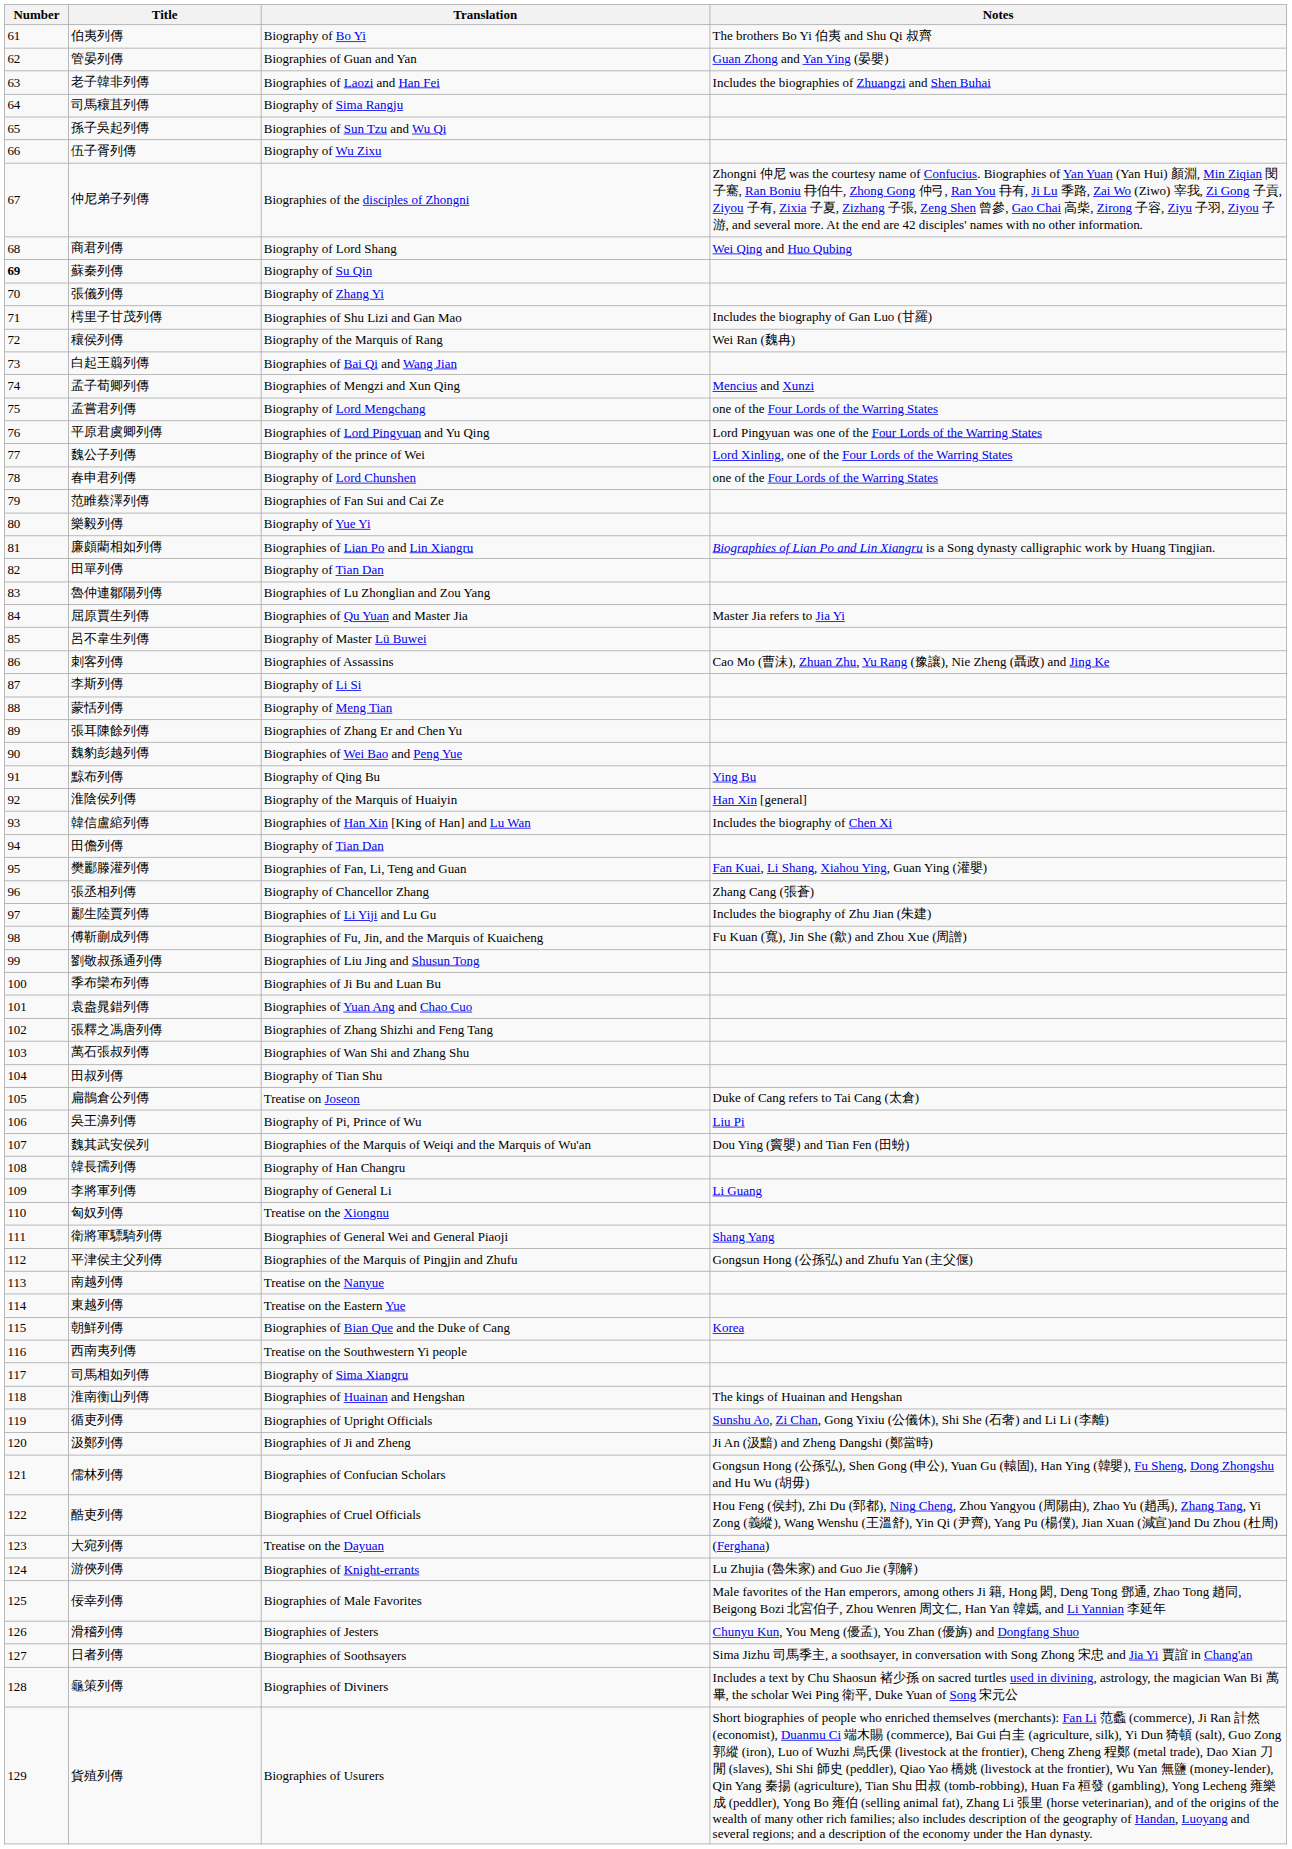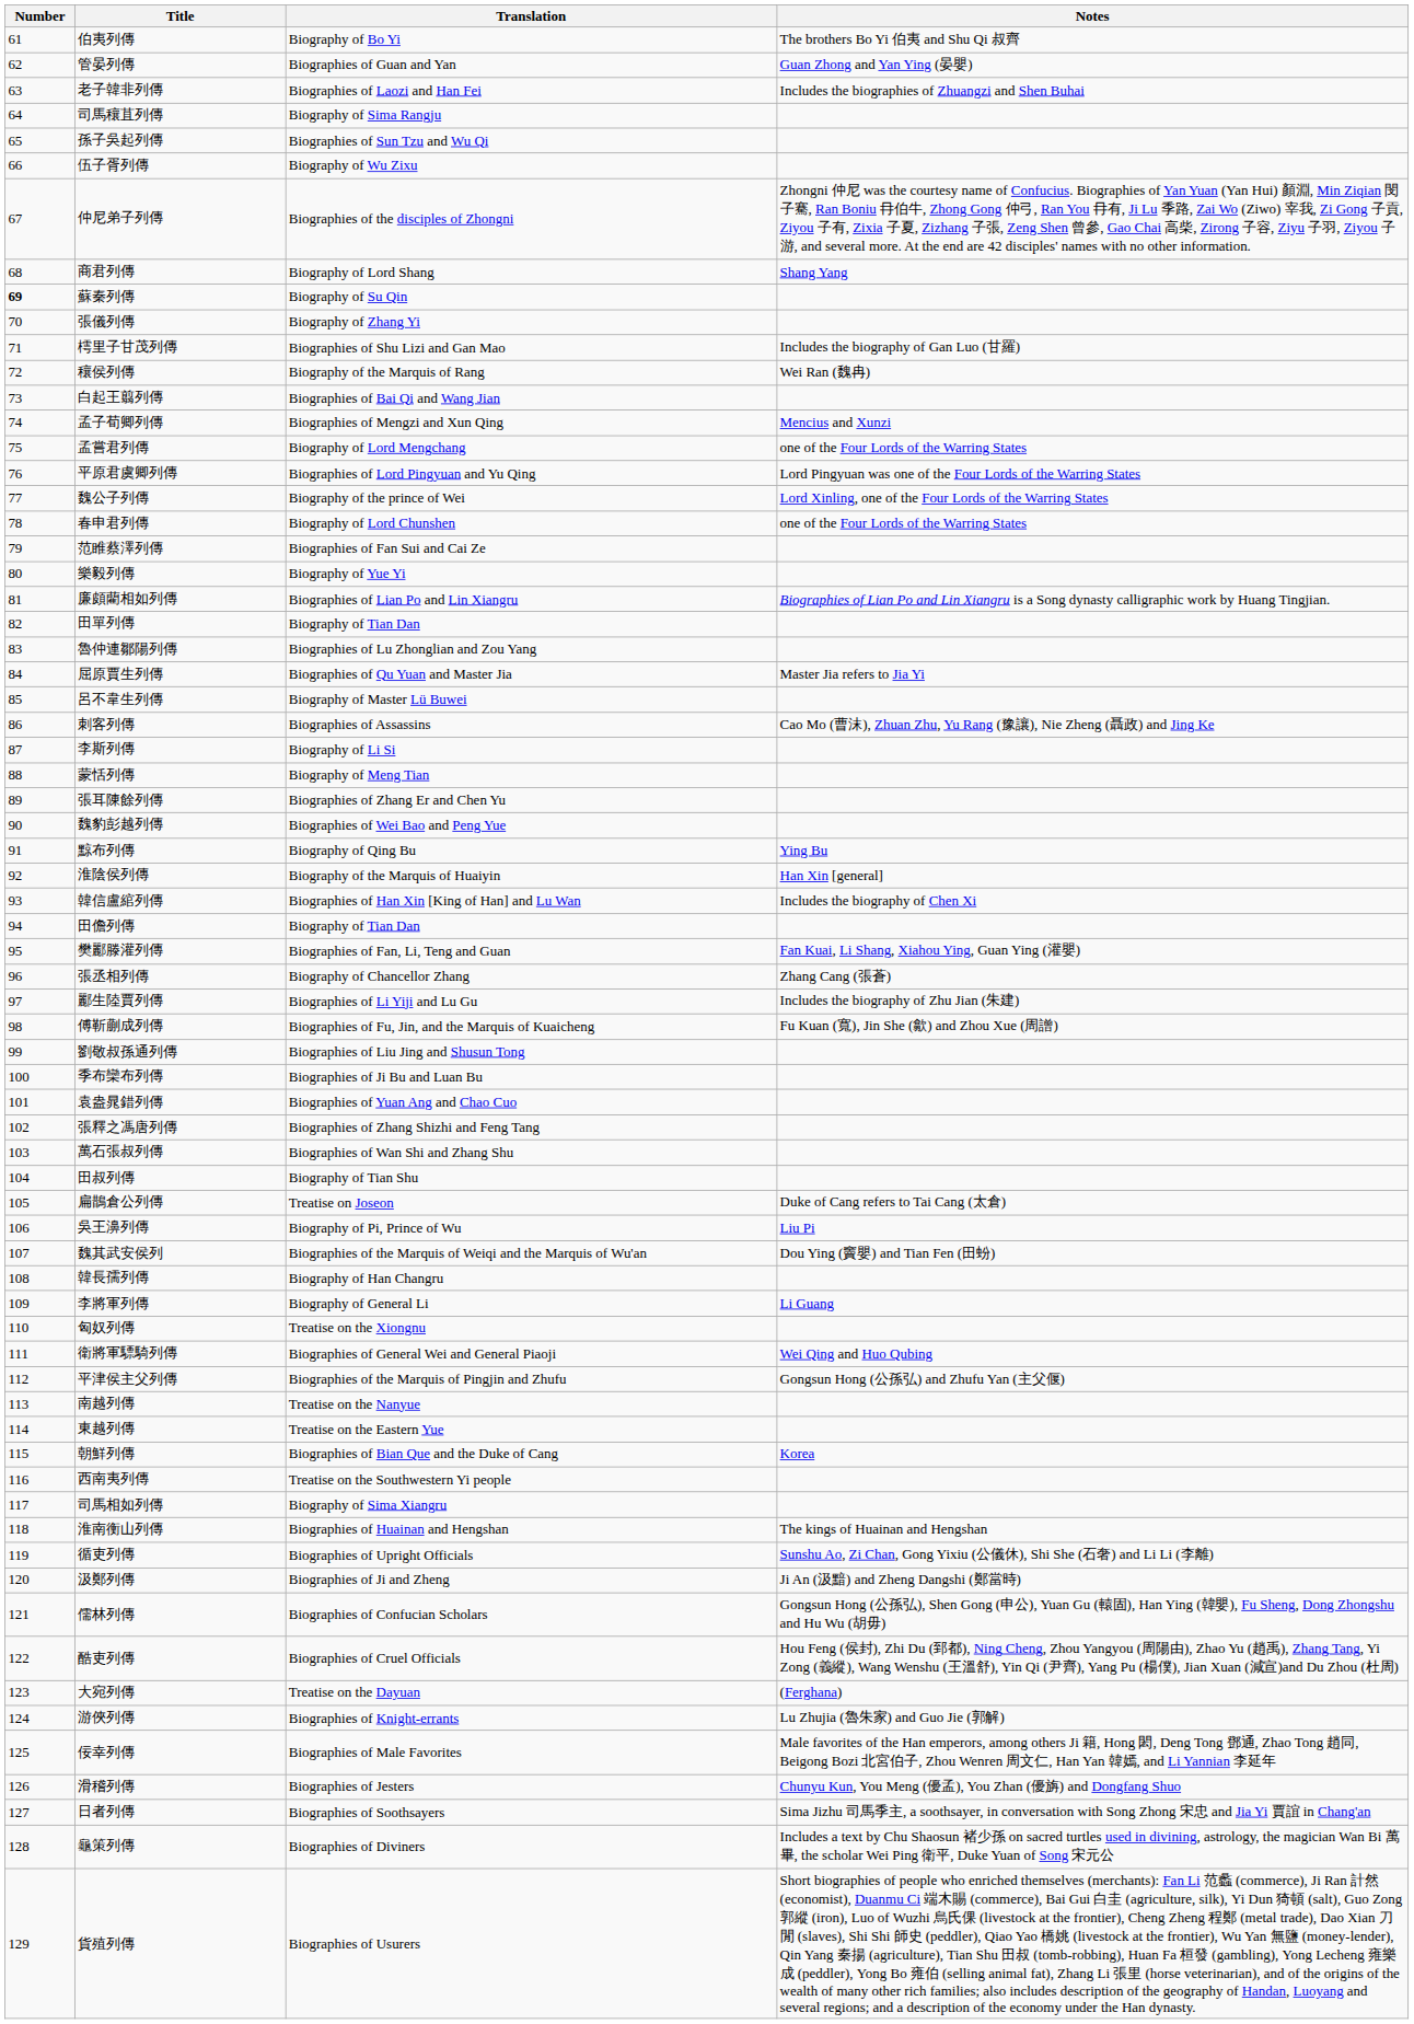 <table class="wikitable" width=100%>
 <tr>
 <th width=5%>Number</th>
 <th width=15%>Title</th>
 <th width=35%>Translation</th>
 <th width=45%>Notes</th>
 </tr>
 <tr>
 <td>61</td>
 <td>伯夷列傳</td>
 <td>Biography of <a href='#'>Bo Yi</a></td>
 <td>The brothers Bo Yi 伯夷 and Shu Qi 叔齊</td>
 </tr>
 <tr>
 <td>62</td>
 <td>管晏列傳</td>
 <td>Biographies of Guan and Yan</td>
 <td><a href='#'>Guan Zhong</a> and <a href='#'>Yan Ying</a> (晏嬰)</td>
 </tr>
 <tr>
 <td>63</td>
 <td>老子韓非列傳</td>
 <td>Biographies of <a href='#'>Laozi</a> and <a href='#'>Han Fei</a></td>
 <td>Includes the biographies of <a href='#'>Zhuangzi</a> and <a href='#'>Shen Buhai</a></td>
 </tr>
 <tr>
 <td>64</td>
 <td>司馬穰苴列傳</td>
 <td>Biography of <a href='#'>Sima Rangju</a></td>
 <td></td>
 </tr>
 <tr>
 <td>65</td>
 <td>孫子吳起列傳</td>
 <td>Biographies of <a href='#'>Sun Tzu</a> and <a href='#'>Wu Qi</a></td>
 <td></td>
 </tr>
 <tr>
 <td>66</td>
 <td>伍子胥列傳</td>
 <td>Biography of <a href='#'>Wu Zixu</a></td>
 <td></td>
 </tr>
 <tr>
 <td>67</td>
 <td>仲尼弟子列傳</td>
 <td>Biographies of the <a href='#'>disciples of Zhongni</a></td>
 <td>Zhongni 仲尼 was the courtesy name of <a href='#'>Confucius</a>. Biographies of <a href='#'>Yan Yuan</a> (Yan Hui) 顏淵, <a href='#'>Min Ziqian</a> 閔子騫, <a href='#'>Ran Boniu</a> 冄伯牛, <a href='#'>Zhong Gong</a> 仲弓, <a href='#'>Ran You</a> 冄有, <a href='#'>Ji Lu</a> 季路, <a href='#'>Zai Wo</a> (Ziwo) 宰我, <a href='#'>Zi Gong</a> 子貢, <a href='#'>Ziyou</a> 子有, <a href='#'>Zixia</a> 子夏, <a href='#'>Zizhang</a> 子張, <a href='#'>Zeng Shen</a> 曾參, <a href='#'>Gao Chai</a> 高柴, <a href='#'>Zirong</a> 子容, <a href='#'>Ziyu</a> 子羽, <a href='#'>Ziyou</a> 子游, and several more. At the end are 42 disciples' names with no other information.</td>
 </tr>
 <tr>
 <td>68</td>
 <td>商君列傳</td>
 <td>Biography of Lord Shang</td>
-<td><a href='#'>Wei Qing</a> and <a href='#'>Huo Qubing</a></td>
+<td><a href='#'>Shang Yang</a></td>
 </tr>
 <tr>
 <td><strong>69</strong></td>
 <td>蘇秦列傳</td>
 <td>Biography of <a href='#'>Su Qin</a></td>
 <td></td>
 </tr>
 <tr>
 <td>70</td>
 <td>張儀列傳</td>
 <td>Biography of <a href='#'>Zhang Yi</a></td>
 <td></td>
 </tr>
 <tr>
 <td>71</td>
 <td>樗里子甘茂列傳</td>
 <td>Biographies of Shu Lizi and Gan Mao</td>
 <td>Includes the biography of Gan Luo (甘羅)</td>
 </tr>
 <tr>
 <td>72</td>
 <td>穰侯列傳</td>
 <td>Biography of the Marquis of Rang</td>
 <td>Wei Ran (魏冉)</td>
 </tr>
 <tr>
 <td>73</td>
 <td>白起王翦列傳</td>
 <td>Biographies of <a href='#'>Bai Qi</a> and <a href='#'>Wang Jian</a></td>
 <td></td>
 </tr>
 <tr>
 <td>74</td>
 <td>孟子荀卿列傳</td>
 <td>Biographies of Mengzi and Xun Qing</td>
 <td><a href='#'>Mencius</a> and <a href='#'>Xunzi</a></td>
 </tr>
 <tr>
 <td>75</td>
 <td>孟嘗君列傳</td>
 <td>Biography of <a href='#'>Lord Mengchang</a></td>
 <td>one of the <a href='#'>Four Lords of the Warring States</a></td>
 </tr>
 <tr>
 <td>76</td>
 <td>平原君虞卿列傳</td>
 <td>Biographies of <a href='#'>Lord Pingyuan</a> and Yu Qing</td>
 <td>Lord Pingyuan was one of the <a href='#'>Four Lords of the Warring States</a></td>
 </tr>
 <tr>
 <td>77</td>
 <td>魏公子列傳</td>
 <td>Biography of the prince of Wei</td>
 <td><a href='#'>Lord Xinling</a>, one of the <a href='#'>Four Lords of the Warring States</a></td>
 </tr>
 <tr>
 <td>78</td>
 <td>春申君列傳</td>
 <td>Biography of <a href='#'>Lord Chunshen</a></td>
 <td>one of the <a href='#'>Four Lords of the Warring States</a></td>
 </tr>
 <tr>
 <td>79</td>
 <td>范睢蔡澤列傳</td>
 <td>Biographies of Fan Sui and Cai Ze</td>
 <td></td>
 </tr>
 <tr>
 <td>80</td>
 <td>樂毅列傳</td>
 <td>Biography of <a href='#'>Yue Yi</a></td>
 <td></td>
 </tr>
 <tr>
 <td>81</td>
 <td>廉頗藺相如列傳</td>
 <td>Biographies of <a href='#'>Lian Po</a> and <a href='#'>Lin Xiangru</a></td>
 <td><em><a href='#'>Biographies of Lian Po and Lin Xiangru</a></em> is a Song dynasty calligraphic work by Huang Tingjian.</td>
 </tr>
 <tr>
 <td>82</td>
 <td>田單列傳</td>
 <td>Biography of <a href='#'>Tian Dan</a></td>
 <td></td>
 </tr>
 <tr>
 <td>83</td>
 <td>魯仲連鄒陽列傳</td>
 <td>Biographies of Lu Zhonglian and Zou Yang</td>
 <td></td>
 </tr>
 <tr>
 <td>84</td>
 <td>屈原賈生列傳</td>
 <td>Biographies of <a href='#'>Qu Yuan</a> and Master Jia</td>
 <td>Master Jia refers to <a href='#'>Jia Yi</a></td>
 </tr>
 <tr>
 <td>85</td>
 <td>呂不韋生列傳</td>
 <td>Biography of Master <a href='#'>Lü Buwei</a></td>
 <td></td>
 </tr>
 <tr>
 <td>86</td>
 <td>刺客列傳</td>
 <td>Biographies of Assassins</td>
 <td>Cao Mo (曹沫), <a href='#'>Zhuan Zhu</a>, <a href='#'>Yu Rang</a> (豫讓), Nie Zheng (聶政) and <a href='#'>Jing Ke</a></td>
 </tr>
 <tr>
 <td>87</td>
 <td>李斯列傳</td>
 <td>Biography of <a href='#'>Li Si</a></td>
 <td></td>
 </tr>
 <tr>
 <td>88</td>
 <td>蒙恬列傳</td>
 <td>Biography of <a href='#'>Meng Tian</a></td>
 <td></td>
 </tr>
 <tr>
 <td>89</td>
 <td>張耳陳餘列傳</td>
 <td>Biographies of Zhang Er and Chen Yu</td>
 <td></td>
 </tr>
 <tr>
 <td>90</td>
 <td>魏豹彭越列傳</td>
 <td>Biographies of <a href='#'>Wei Bao</a> and <a href='#'>Peng Yue</a></td>
 <td></td>
 </tr>
 <tr>
 <td>91</td>
 <td>黥布列傳</td>
 <td>Biography of Qing Bu</td>
 <td><a href='#'>Ying Bu</a></td>
 </tr>
 <tr>
 <td>92</td>
 <td>淮陰侯列傳</td>
 <td>Biography of the Marquis of Huaiyin</td>
 <td><a href='#'>Han Xin</a> [general]</td>
 </tr>
 <tr>
 <td>93</td>
 <td>韓信盧綰列傳</td>
 <td>Biographies of <a href='#'>Han Xin</a> [King of Han] and <a href='#'>Lu Wan</a></td>
 <td>Includes the biography of <a href='#'>Chen Xi</a></td>
 </tr>
 <tr>
 <td>94</td>
 <td>田儋列傳</td>
 <td>Biography of <a href='#'>Tian Dan</a></td>
 <td></td>
 </tr>
 <tr>
 <td>95</td>
 <td>樊酈滕灌列傳</td>
 <td>Biographies of Fan, Li, Teng and Guan</td>
 <td><a href='#'>Fan Kuai</a>, <a href='#'>Li Shang</a>, <a href='#'>Xiahou Ying</a>, Guan Ying (灌嬰)</td>
 </tr>
 <tr>
 <td>96</td>
 <td>張丞相列傳</td>
 <td>Biography of Chancellor Zhang</td>
 <td>Zhang Cang (張蒼)</td>
 </tr>
 <tr>
 <td>97</td>
 <td>酈生陸賈列傳</td>
 <td>Biographies of <a href='#'>Li Yiji</a> and Lu Gu</td>
 <td>Includes the biography of Zhu Jian (朱建)</td>
 </tr>
 <tr>
 <td>98</td>
 <td>傅靳蒯成列傳</td>
 <td>Biographies of Fu, Jin, and the Marquis of Kuaicheng</td>
 <td>Fu Kuan (寬), Jin She (歙) and Zhou Xue (周譄)</td>
 </tr>
 <tr>
 <td>99</td>
 <td>劉敬叔孫通列傳</td>
 <td>Biographies of Liu Jing and <a href='#'>Shusun Tong</a></td>
 <td></td>
 </tr>
 <tr>
 <td>100</td>
 <td>季布欒布列傳</td>
 <td>Biographies of Ji Bu and Luan Bu</td>
 <td></td>
 </tr>
 <tr>
 <td>101</td>
 <td>袁盎晁錯列傳</td>
 <td>Biographies of <a href='#'>Yuan Ang</a> and <a href='#'>Chao Cuo</a></td>
 <td></td>
 </tr>
 <tr>
 <td>102</td>
 <td>張釋之馮唐列傳</td>
 <td>Biographies of Zhang Shizhi and Feng Tang</td>
 <td></td>
 </tr>
 <tr>
 <td>103</td>
 <td>萬石張叔列傳</td>
 <td>Biographies of Wan Shi and Zhang Shu</td>
 <td></td>
 </tr>
 <tr>
 <td>104</td>
 <td>田叔列傳</td>
 <td>Biography of Tian Shu</td>
 <td></td>
 </tr>
 <tr>
 <td>105</td>
 <td>扁鵲倉公列傳</td>
 <td>Treatise on <a href='#'>Joseon</a></td>
 <td>Duke of Cang refers to Tai Cang (太倉)</td>
 </tr>
 <tr>
 <td>106</td>
 <td>吳王濞列傳</td>
 <td>Biography of Pi, Prince of Wu</td>
 <td><a href='#'>Liu Pi</a></td>
 </tr>
 <tr>
 <td>107</td>
 <td>魏其武安侯列</td>
 <td>Biographies of the Marquis of Weiqi and the Marquis of Wu'an</td>
 <td>Dou Ying (竇嬰) and Tian Fen (田蚡)</td>
 </tr>
 <tr>
 <td>108</td>
 <td>韓長孺列傳</td>
 <td>Biography of Han Changru</td>
 <td></td>
 </tr>
 <tr>
 <td>109</td>
 <td>李將軍列傳</td>
 <td>Biography of General Li</td>
 <td><a href='#'>Li Guang</a></td>
 </tr>
 <tr>
 <td>110</td>
 <td>匈奴列傳</td>
 <td>Treatise on the <a href='#'>Xiongnu</a></td>
 <td></td>
 </tr>
 <tr>
 <td>111</td>
 <td>衛將軍驃騎列傳</td>
 <td>Biographies of General Wei and General Piaoji</td>
-<td><a href='#'>Shang Yang</a></td>
+<td><a href='#'>Wei Qing</a> and <a href='#'>Huo Qubing</a></td>
 </tr>
 <tr>
 <td>112</td>
 <td>平津侯主父列傳</td>
 <td>Biographies of the Marquis of Pingjin and Zhufu</td>
 <td>Gongsun Hong (公孫弘) and Zhufu Yan (主父偃)</td>
 </tr>
 <tr>
 <td>113</td>
 <td>南越列傳</td>
 <td>Treatise on the <a href='#'>Nanyue</a></td>
 <td></td>
 </tr>
 <tr>
 <td>114</td>
 <td>東越列傳</td>
 <td>Treatise on the Eastern <a href='#'>Yue</a></td>
 <td></td>
 </tr>
 <tr>
 <td>115</td>
 <td>朝鮮列傳</td>
 <td>Biographies of <a href='#'>Bian Que</a> and the Duke of Cang</td>
 <td><a href='#'>Korea</a></td>
 </tr>
 <tr>
 <td>116</td>
 <td>西南夷列傳</td>
 <td>Treatise on the Southwestern Yi people</td>
 <td></td>
 </tr>
 <tr>
 <td>117</td>
 <td>司馬相如列傳</td>
 <td>Biography of <a href='#'>Sima Xiangru</a></td>
 <td></td>
 </tr>
 <tr>
 <td>118</td>
 <td>淮南衡山列傳</td>
 <td>Biographies of <a href='#'>Huainan</a> and Hengshan</td>
 <td>The kings of Huainan and Hengshan</td>
 </tr>
 <tr>
 <td>119</td>
 <td>循吏列傳</td>
 <td>Biographies of Upright Officials</td>
 <td><a href='#'>Sunshu Ao</a>, <a href='#'>Zi Chan</a>, Gong Yixiu (公儀休), Shi She (石奢) and Li Li (李離)</td>
 </tr>
 <tr>
 <td>120</td>
 <td>汲鄭列傳</td>
 <td>Biographies of Ji and Zheng</td>
 <td>Ji An (汲黯) and Zheng Dangshi (鄭當時)</td>
 </tr>
 <tr>
 <td>121</td>
 <td>儒林列傳</td>
 <td>Biographies of Confucian Scholars</td>
 <td>Gongsun Hong (公孫弘), Shen Gong (申公), Yuan Gu (轅固), Han Ying (韓嬰), <a href='#'>Fu Sheng</a>, <a href='#'>Dong Zhongshu</a> and Hu Wu (胡毋)</td>
 </tr>
 <tr>
 <td>122</td>
 <td>酷吏列傳</td>
 <td>Biographies of Cruel Officials</td>
 <td>Hou Feng (侯封), Zhi Du (郅都), <a href='#'>Ning Cheng</a>, Zhou Yangyou (周陽由), Zhao Yu (趙禹), <a href='#'>Zhang Tang</a>, Yi Zong (義縱), Wang Wenshu (王溫舒), Yin Qi (尹齊), Yang Pu (楊僕), Jian Xuan (減宣)and Du Zhou (杜周)</td>
 </tr>
 <tr>
 <td>123</td>
 <td>大宛列傳</td>
 <td>Treatise on the <a href='#'>Dayuan</a></td>
 <td>(<a href='#'>Ferghana</a>)</td>
 </tr>
 <tr>
 <td>124</td>
 <td>游俠列傳</td>
 <td>Biographies of <a href='#'>Knight-errants</a></td>
 <td>Lu Zhujia (魯朱家) and Guo Jie (郭解)</td>
 </tr>
 <tr>
 <td>125</td>
 <td>佞幸列傳</td>
 <td>Biographies of Male Favorites</td>
 <td>Male favorites of the Han emperors, among others Ji 籍, Hong 閎, Deng Tong 鄧通, Zhao Tong 趙同, Beigong Bozi 北宮伯子, Zhou Wenren 周文仁, Han Yan 韓嫣, and <a href='#'>Li Yannian</a> 李延年</td>
 </tr>
 <tr>
 <td>126</td>
 <td>滑稽列傳</td>
 <td>Biographies of Jesters</td>
 <td><a href='#'>Chunyu Kun</a>, You Meng (優孟), You Zhan (優旃) and <a href='#'>Dongfang Shuo</a></td>
 </tr>
 <tr>
 <td>127</td>
 <td>日者列傳</td>
 <td>Biographies of Soothsayers</td>
 <td>Sima Jizhu 司馬季主, a soothsayer, in conversation with Song Zhong 宋忠 and <a href='#'>Jia Yi</a> 賈誼 in <a href='#'>Chang'an</a></td>
 </tr>
 <tr>
 <td>128</td>
 <td>龜策列傳</td>
 <td>Biographies of Diviners</td>
 <td>Includes a text by Chu Shaosun 褚少孫 on sacred turtles <a href='#'>used in divining</a>, astrology, the magician Wan Bi 萬畢, the scholar Wei Ping 衛平, Duke Yuan of <a href='#'>Song</a> 宋元公</td>
 </tr>
 <tr>
 <td>129</td>
 <td>貨殖列傳</td>
 <td>Biographies of Usurers</td>
 <td>Short biographies of people who enriched themselves (merchants): <a href='#'>Fan Li</a> 范蠡 (commerce), Ji Ran 計然 (economist), <a href='#'>Duanmu Ci</a> 端木賜 (commerce), Bai Gui 白圭 (agriculture, silk), Yi Dun 猗頓 (salt), Guo Zong 郭縱 (iron), Luo of Wuzhi 烏氏倮 (livestock at the frontier), Cheng Zheng 程鄭 (metal trade), Dao Xian 刀閒 (slaves), Shi Shi 師史 (peddler), Qiao Yao 橋姚 (livestock at the frontier), Wu Yan 無鹽 (money-lender), Qin Yang 秦揚 (agriculture), Tian Shu 田叔 (tomb-robbing), Huan Fa 桓發 (gambling), Yong Lecheng 雍樂成 (peddler), Yong Bo 雍伯 (selling animal fat), Zhang Li 張里 (horse veterinarian), and of the origins of the wealth of many other rich families; also includes description of the geography of <a href='#'>Handan</a>, <a href='#'>Luoyang</a> and several regions; and a description of the economy under the Han dynasty.</td>
 </tr>
 </table>
